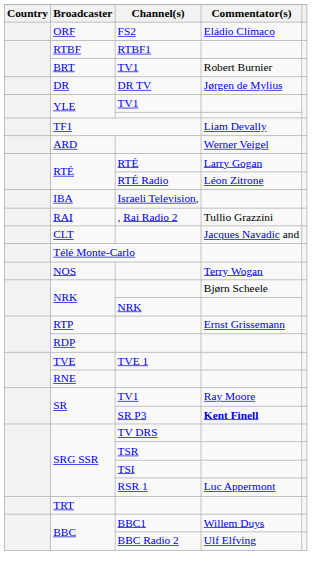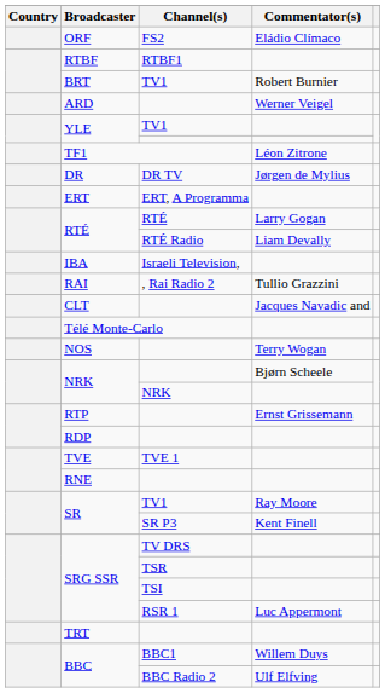 <table class="wikitable plainrowheaders">
 <tr>
 </tr>
 <tr>
 <th scope="col">Country</th>
 <th scope="col">Broadcaster</th>
 <th scope="col">Channel(s)</th>
 <th scope="col">Commentator(s)</th>
 <th scope="col"></th>
 </tr>
 <tr>
 <th scope="row"></th>
 <td><a href='#'>ORF</a></td>
 <td><a href='#'>FS2</a></td>
 <td><a href='#'>Eládio Clímaco</a></td>
 <td style="text-align:center"></td>
 </tr>
 <tr>
 <th scope="rowgroup" rowspan="2"></th>
 <td><a href='#'>RTBF</a></td>
 <td><a href='#'>RTBF1</a></td>
 <td></td>
 <td style="text-align:center"></td>
 </tr>
 <tr>
 <td><a href='#'>BRT</a></td>
 <td><a href='#'>TV1</a></td>
 <td>Robert Burnier</td>
 <td style="text-align:center"></td>
 </tr>
 <tr>
 <th scope="row"></th>
-<td><a href='#'>DR</a></td>
-<td><a href='#'>DR TV</a></td>
-<td><a href='#'>Jørgen de Mylius</a></td>
+<td><a href='#'>ARD</a></td>
+<td></td>
+<td><a href='#'>Werner Veigel</a></td>
 <td style="text-align:center"></td>
 </tr>
 <tr>
 <th scope="rowgroup" rowspan="2"></th>
 <td rowspan="2"><a href='#'>YLE</a></td>
 <td><a href='#'>TV1</a></td>
 <td></td>
 <td style="text-align:center" rowspan="2"></td>
 </tr>
 <tr>
 <td></td>
 <td></td>
 </tr>
 <tr>
 <th scope="row"></th>
 <td colspan="2"><a href='#'>TF1</a></td>
-<td><a href='#'>Liam Devally</a></td>
+<td><a href='#'>Léon Zitrone</a></td>
 <td style="text-align:center"></td>
 </tr>
 <tr>
 <th scope="row"></th>
-<td><a href='#'>ARD</a></td>
+<td><a href='#'>DR</a></td>
+<td><a href='#'>DR TV</a></td>
+<td><a href='#'>Jørgen de Mylius</a></td>
+<td style="text-align:center"></td>
+</tr>
+<tr>
+<th scope="row"></th>
+<td><a href='#'>ERT</a></td>
+<td><a href='#'>ERT</a>, <a href='#'>A Programma</a></td>
 <td></td>
-<td><a href='#'>Werner Veigel</a></td>
 <td style="text-align:center"></td>
 </tr>
 <tr>
 <th scope="rowgroup" rowspan="2"></th>
 <td rowspan="2"><a href='#'>RTÉ</a></td>
 <td><a href='#'>RTÉ</a></td>
 <td><a href='#'>Larry Gogan</a></td>
 <td style="text-align:center"></td>
 </tr>
 <tr>
 <td><a href='#'>RTÉ Radio</a></td>
-<td><a href='#'>Léon Zitrone</a></td>
+<td><a href='#'>Liam Devally</a></td>
 <td style="text-align:center"></td>
 </tr>
 <tr>
 <th scope="row"></th>
 <td><a href='#'>IBA</a></td>
 <td><a href='#'>Israeli Television</a>, </td>
 <td></td>
 <td style="text-align:center"></td>
 </tr>
 <tr>
 <th scope="row"></th>
 <td><a href='#'>RAI</a></td>
 <td>, <a href='#'>Rai Radio 2</a></td>
 <td>Tullio Grazzini</td>
 <td style="text-align:center"></td>
 </tr>
 <tr>
 <th scope="row"></th>
 <td><a href='#'>CLT</a></td>
 <td></td>
 <td><a href='#'>Jacques Navadic</a> and </td>
 <td style="text-align:center"></td>
 </tr>
 <tr>
 <th scope="row"></th>
 <td colspan="2"><a href='#'>Télé Monte-Carlo</a></td>
 <td></td>
 <td style="text-align:center"></td>
 </tr>
 <tr>
 <th scope="row"></th>
 <td><a href='#'>NOS</a></td>
 <td></td>
 <td><a href='#'>Terry Wogan</a></td>
 <td style="text-align:center"></td>
 </tr>
 <tr>
 <th scope="rowgroup" rowspan="2"></th>
 <td rowspan="2"><a href='#'>NRK</a></td>
 <td></td>
 <td>Bjørn Scheele</td>
 <td style="text-align:center" rowspan="2"></td>
 </tr>
 <tr>
 <td><a href='#'>NRK</a></td>
 <td></td>
 </tr>
 <tr>
 <th scope="rowgroup" rowspan="2"></th>
 <td><a href='#'>RTP</a></td>
 <td></td>
 <td><a href='#'>Ernst Grissemann</a></td>
 <td style="text-align:center"></td>
 </tr>
 <tr>
 <td><a href='#'>RDP</a></td>
 <td></td>
 <td></td>
 <td style="text-align:center"></td>
 </tr>
 <tr>
 <th scope="row" rowspan="2"></th>
 <td><a href='#'>TVE</a></td>
 <td><a href='#'>TVE 1</a></td>
 <td></td>
 <td style="text-align:center"></td>
 </tr>
 <tr>
 <td><a href='#'>RNE</a></td>
 <td></td>
 <td></td>
 <td style="text-align:center"></td>
 </tr>
 <tr>
 <th scope="rowgroup" rowspan="2"></th>
 <td rowspan="2"><a href='#'>SR</a></td>
 <td><a href='#'>TV1</a></td>
 <td><a href='#'>Ray Moore</a></td>
 <td style="text-align:center"></td>
 </tr>
 <tr>
 <td><a href='#'>SR P3</a></td>
-<td><strong><a href='#'>Kent Finell</a></strong></td>
+<td><a href='#'>Kent Finell</a></td>
 <td style="text-align:center"></td>
 </tr>
 <tr>
 <th scope="rowgroup" rowspan="4"></th>
 <td rowspan="4"><a href='#'>SRG SSR</a></td>
 <td><a href='#'>TV DRS</a></td>
 <td></td>
 <td style="text-align:center"></td>
 </tr>
 <tr>
 <td><a href='#'>TSR</a></td>
 <td></td>
 <td style="text-align:center"></td>
 </tr>
 <tr>
 <td><a href='#'>TSI</a></td>
 <td></td>
 <td style="text-align:center"></td>
 </tr>
 <tr>
 <td><a href='#'>RSR 1</a></td>
 <td><a href='#'>Luc Appermont</a></td>
 <td style="text-align:center"></td>
 </tr>
 <tr>
 <th scope="row"></th>
 <td><a href='#'>TRT</a></td>
 <td></td>
 <td></td>
 <td style="text-align:center"></td>
 </tr>
 <tr>
 <th scope="rowgroup" rowspan="26"></th>
 <td rowspan="2"><a href='#'>BBC</a></td>
 <td><a href='#'>BBC1</a></td>
 <td><a href='#'>Willem Duys</a></td>
 <td style="text-align:center"></td>
 </tr>
 <tr>
 <td><a href='#'>BBC Radio 2</a></td>
 <td><a href='#'>Ulf Elfving</a></td>
 <td style="text-align:center"></td>
 </tr>
 </table>
